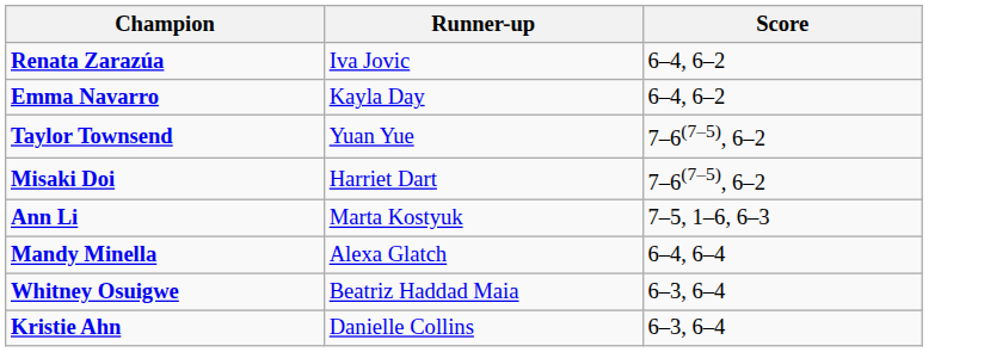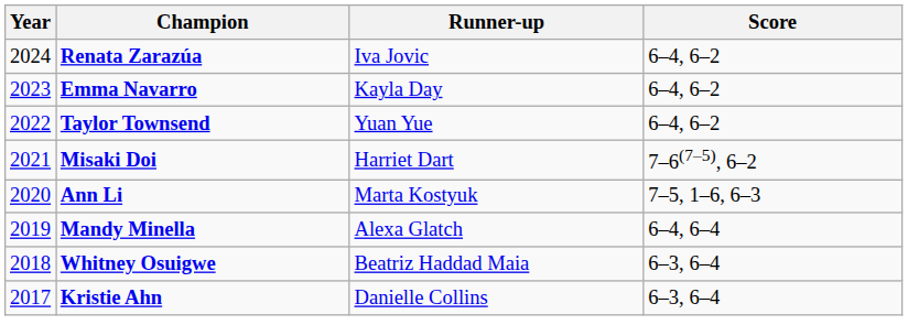 <table class="wikitable" style="font-size:90%">
 <tr>
+<th>Year</th>
 <th width="200">Champion</th>
 <th width="200">Runner-up</th>
 <th width="175">Score</th>
 </tr>
 <tr>
+<td>2024</td>
 <td> <strong><a href='#'>Renata Zarazúa</a></strong></td>
 <td> <a href='#'>Iva Jovic</a></td>
 <td>6–4, 6–2</td>
 </tr>
 <tr>
+<td><a href='#'>2023</a></td>
 <td> <strong><a href='#'>Emma Navarro</a></strong></td>
 <td> <a href='#'>Kayla Day</a></td>
 <td>6–4, 6–2</td>
 </tr>
 <tr>
+<td><a href='#'>2022</a></td>
 <td> <strong><a href='#'>Taylor Townsend</a></strong></td>
 <td> <a href='#'>Yuan Yue</a></td>
-<td>7–6<sup>(7–5)</sup>, 6–2</td>
+<td>6–4, 6–2</td>
 </tr>
 <tr>
+<td><a href='#'>2021</a></td>
 <td> <strong><a href='#'>Misaki Doi</a></strong></td>
 <td> <a href='#'>Harriet Dart</a></td>
 <td>7–6<sup>(7–5)</sup>, 6–2</td>
 </tr>
 <tr>
+<td><a href='#'>2020</a></td>
 <td> <strong><a href='#'>Ann Li</a></strong></td>
 <td> <a href='#'>Marta Kostyuk</a></td>
 <td>7–5, 1–6, 6–3</td>
 </tr>
 <tr>
+<td><a href='#'>2019</a></td>
 <td> <strong><a href='#'>Mandy Minella</a></strong></td>
 <td> <a href='#'>Alexa Glatch</a></td>
 <td>6–4, 6–4</td>
 </tr>
 <tr>
+<td><a href='#'>2018</a></td>
 <td> <strong><a href='#'>Whitney Osuigwe</a></strong></td>
 <td> <a href='#'>Beatriz Haddad Maia</a></td>
 <td>6–3, 6–4</td>
 </tr>
 <tr>
+<td><a href='#'>2017</a></td>
 <td> <strong><a href='#'>Kristie Ahn</a></strong></td>
 <td> <a href='#'>Danielle Collins</a></td>
 <td>6–3, 6–4</td>
 </tr>
 </table>
